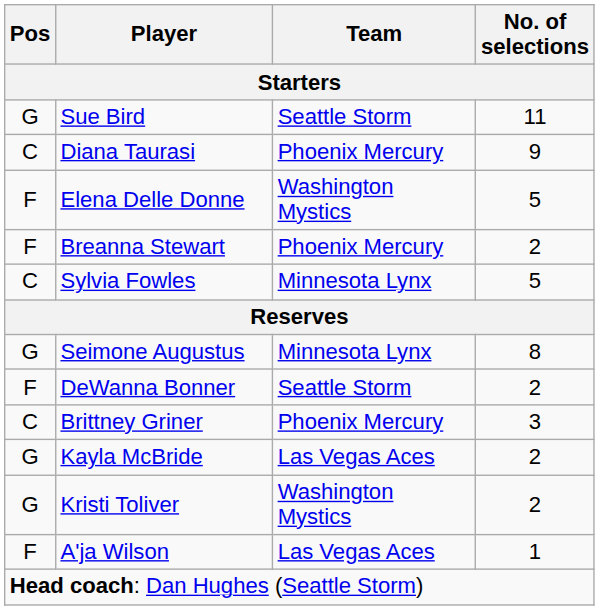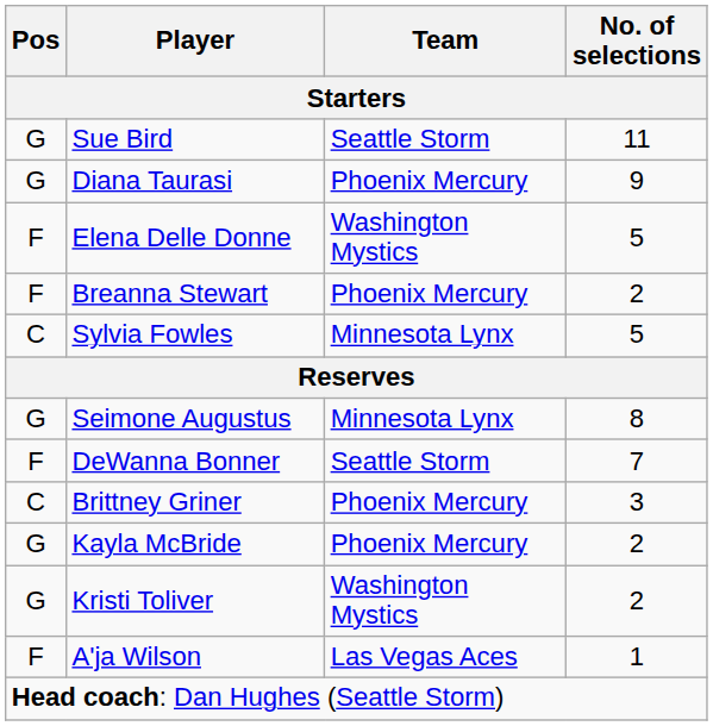 <table class="wikitable" style="text-align:center">
 <tr>
 <th scope="col" width="25px">Pos</th>
 <th scope="col" width="150px">Player</th>
 <th scope="col" width="140px">Team</th>
 <th scope="col" width="75px">No. of selections</th>
 </tr>
 <tr>
 <th scope="col" colspan="5">Starters</th>
 </tr>
 <tr>
 <td>G</td>
 <td style="text-align:left"><a href='#'>Sue Bird</a></td>
 <td style="text-align:left"><a href='#'>Seattle Storm</a></td>
 <td>11</td>
 </tr>
 <tr>
-<td>C</td>
+<td>G</td>
 <td style="text-align:left"><a href='#'>Diana Taurasi</a></td>
 <td style="text-align:left"><a href='#'>Phoenix Mercury</a></td>
 <td>9</td>
 </tr>
 <tr>
 <td>F</td>
 <td style="text-align:left"><a href='#'>Elena Delle Donne</a></td>
 <td style="text-align:left"><a href='#'>Washington Mystics</a></td>
 <td>5</td>
 </tr>
 <tr>
 <td>F</td>
 <td style="text-align:left"><a href='#'>Breanna Stewart</a></td>
 <td style="text-align:left"><a href='#'>Phoenix Mercury</a></td>
 <td>2</td>
 </tr>
 <tr>
 <td>C</td>
 <td style="text-align:left"><a href='#'>Sylvia Fowles</a></td>
 <td style="text-align:left"><a href='#'>Minnesota Lynx</a></td>
 <td>5</td>
 </tr>
 <tr>
 <th scope="col" colspan="5">Reserves</th>
 </tr>
 <tr>
 <td>G</td>
 <td style="text-align:left"><a href='#'>Seimone Augustus</a></td>
 <td style="text-align:left"><a href='#'>Minnesota Lynx</a></td>
 <td>8</td>
 </tr>
 <tr>
 <td>F</td>
 <td style="text-align:left"><a href='#'>DeWanna Bonner</a></td>
 <td style="text-align:left"><a href='#'>Seattle Storm</a></td>
-<td>2</td>
+<td>7</td>
 </tr>
 <tr>
 <td>C</td>
 <td style="text-align:left"><a href='#'>Brittney Griner</a></td>
 <td style="text-align:left"><a href='#'>Phoenix Mercury</a></td>
 <td>3</td>
 </tr>
 <tr>
 <td>G</td>
 <td style="text-align:left"><a href='#'>Kayla McBride</a></td>
-<td style="text-align:left"><a href='#'>Las Vegas Aces</a></td>
+<td style="text-align:left"><a href='#'>Phoenix Mercury</a></td>
 <td>2</td>
 </tr>
 <tr>
 <td>G</td>
 <td style="text-align:left"><a href='#'>Kristi Toliver</a></td>
 <td style="text-align:left"><a href='#'>Washington Mystics</a></td>
 <td>2</td>
 </tr>
 <tr>
 <td>F</td>
 <td style="text-align:left"><a href='#'>A'ja Wilson</a></td>
 <td style="text-align:left"><a href='#'>Las Vegas Aces</a></td>
 <td>1</td>
 </tr>
 <tr>
 <td style="text-align:left" colspan="5"><strong>Head coach</strong>: <a href='#'>Dan Hughes</a> (<a href='#'>Seattle Storm</a>)</td>
 </tr>
 </table>
